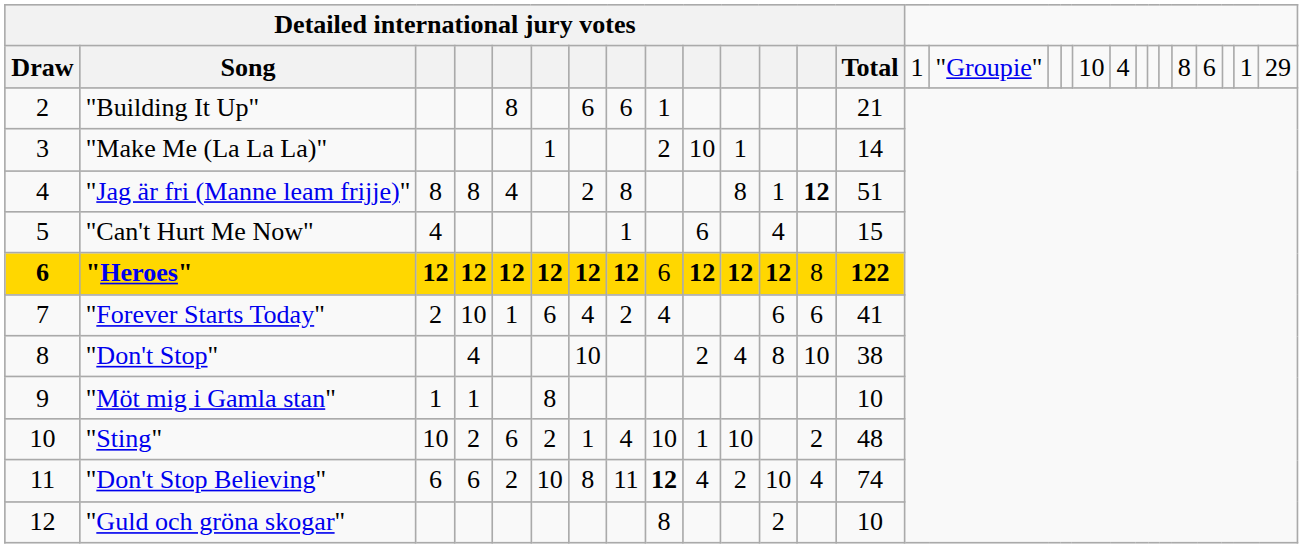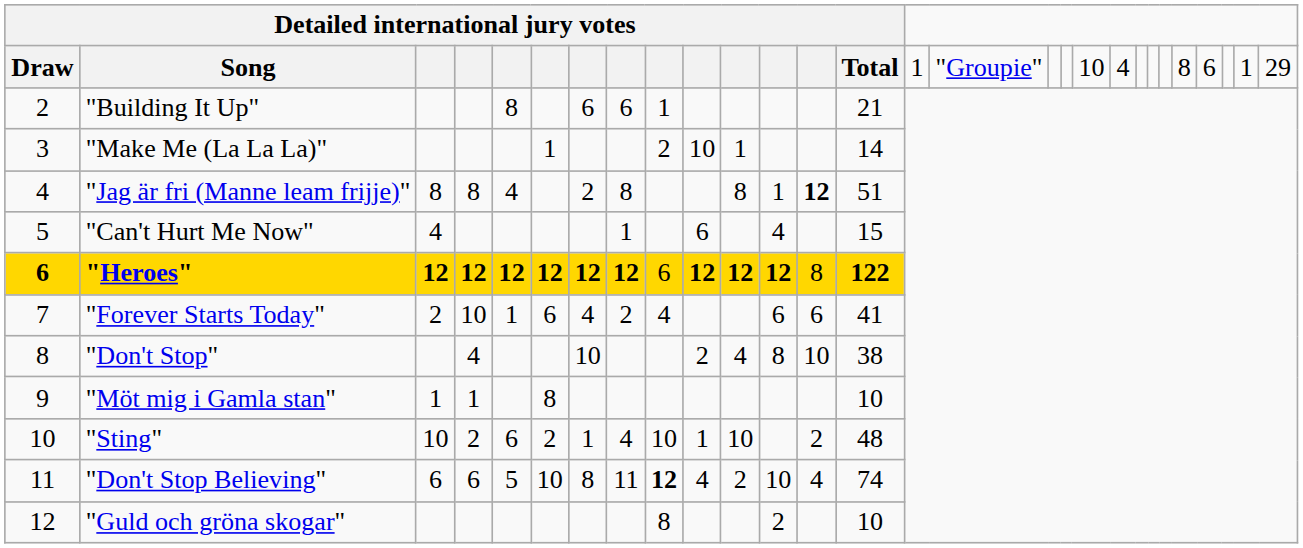 <table class="sortable wikitable" style="margin: 1em auto 1em auto; text-align:center;">
 <tr>
 <th colspan="14">Detailed international jury votes</th>
 </tr>
 <tr>
 <th rowspan="2">Draw</th>
 <th rowspan="2">Song</th>
 <th rowspan="2"></th>
 <th rowspan="2"></th>
 <th rowspan="2"></th>
 <th rowspan="2"></th>
 <th rowspan="2"></th>
 <th rowspan="2"></th>
 <th rowspan="2"></th>
 <th rowspan="2"></th>
 <th rowspan="2"></th>
 <th rowspan="2"></th>
 <th rowspan="2"></th>
 <th rowspan="2">Total</th>
 </tr>
 <tr>
 <td>1</td>
 <td align="left">"<a href='#'>Groupie</a>"</td>
 <td></td>
 <td></td>
 <td>10</td>
 <td>4</td>
 <td></td>
 <td></td>
 <td></td>
 <td>8</td>
 <td>6</td>
 <td></td>
 <td>1</td>
 <td>29</td>
 </tr>
 <tr>
 <td>2</td>
 <td align="left">"Building It Up"</td>
 <td></td>
 <td></td>
 <td>8</td>
 <td></td>
 <td>6</td>
 <td>6</td>
 <td>1</td>
 <td></td>
 <td></td>
 <td></td>
 <td></td>
 <td>21</td>
 </tr>
 <tr>
 <td>3</td>
 <td align="left">"Make Me (La La La)"</td>
 <td></td>
 <td></td>
 <td></td>
 <td>1</td>
 <td></td>
 <td></td>
 <td>2</td>
 <td>10</td>
 <td>1</td>
 <td></td>
 <td></td>
 <td>14</td>
 </tr>
 <tr>
 <td>4</td>
 <td align="left">"<a href='#'>Jag är fri (Manne leam frijje)</a>"</td>
 <td>8</td>
 <td>8</td>
 <td>4</td>
 <td></td>
 <td>2</td>
 <td>8</td>
 <td></td>
 <td></td>
 <td>8</td>
 <td>1</td>
 <td><strong>12</strong></td>
 <td>51</td>
 </tr>
 <tr>
 <td>5</td>
 <td align="left">"Can't Hurt Me Now"</td>
 <td>4</td>
 <td></td>
 <td></td>
 <td></td>
 <td></td>
 <td>1</td>
 <td></td>
 <td>6</td>
 <td></td>
 <td>4</td>
 <td></td>
 <td>15</td>
 </tr>
 <tr style="background: gold; font-weight: bold;">
 <td><strong>6</strong></td>
 <td align="left">"<a href='#'>Heroes</a>"</td>
 <td>12</td>
 <td>12</td>
 <td>12</td>
 <td>12</td>
 <td>12</td>
 <td>12</td>
 <td style="font-weight: normal;">6</td>
 <td>12</td>
 <td>12</td>
 <td>12</td>
 <td style="font-weight: normal;">8</td>
 <td>122</td>
 </tr>
 <tr>
 <td>7</td>
 <td align="left">"<a href='#'>Forever Starts Today</a>"</td>
 <td>2</td>
 <td>10</td>
 <td>1</td>
 <td>6</td>
 <td>4</td>
 <td>2</td>
 <td>4</td>
 <td></td>
 <td></td>
 <td>6</td>
 <td>6</td>
 <td>41</td>
 </tr>
 <tr>
 <td>8</td>
 <td align="left">"<a href='#'>Don't Stop</a>"</td>
 <td></td>
 <td>4</td>
 <td></td>
 <td></td>
 <td>10</td>
 <td></td>
 <td></td>
 <td>2</td>
 <td>4</td>
 <td>8</td>
 <td>10</td>
 <td>38</td>
 </tr>
 <tr>
 <td>9</td>
 <td align="left">"<a href='#'>Möt mig i Gamla stan</a>"</td>
 <td>1</td>
 <td>1</td>
 <td></td>
 <td>8</td>
 <td></td>
 <td></td>
 <td></td>
 <td></td>
 <td></td>
 <td></td>
 <td></td>
 <td>10</td>
 </tr>
 <tr>
 <td>10</td>
 <td align="left">"<a href='#'>Sting</a>"</td>
 <td>10</td>
 <td>2</td>
 <td>6</td>
 <td>2</td>
 <td>1</td>
 <td>4</td>
 <td>10</td>
 <td>1</td>
 <td>10</td>
 <td></td>
 <td>2</td>
 <td>48</td>
 </tr>
 <tr>
 <td>11</td>
 <td align="left">"<a href='#'>Don't Stop Believing</a>"</td>
 <td>6</td>
 <td>6</td>
-<td>2</td>
+<td>5</td>
 <td>10</td>
 <td>8</td>
 <td>11</td>
 <td><strong>12</strong></td>
 <td>4</td>
 <td>2</td>
 <td>10</td>
 <td>4</td>
 <td>74</td>
 </tr>
 <tr>
 <td>12</td>
 <td align="left">"<a href='#'>Guld och gröna skogar</a>"</td>
 <td></td>
 <td></td>
 <td></td>
 <td></td>
 <td></td>
 <td></td>
 <td>8</td>
 <td></td>
 <td></td>
 <td>2</td>
 <td></td>
 <td>10</td>
 </tr>
 </table>
